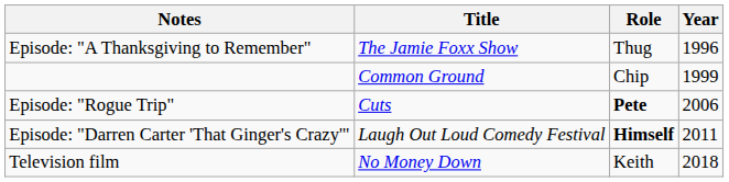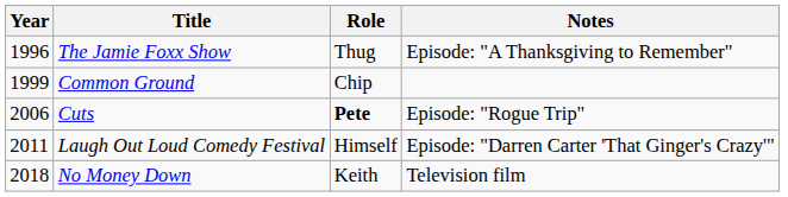 <table class="wikitable sortable">
 <tr>
-<th class="unsortable">Notes</th>
+<th>Year</th>
 <th>Title</th>
 <th>Role</th>
-<th>Year</th>
+<th class="unsortable">Notes</th>
 </tr>
 <tr>
-<td>Episode: "A Thanksgiving to Remember"</td>
+<td>1996</td>
 <td><em><a href='#'>The Jamie Foxx Show</a></em></td>
 <td>Thug</td>
-<td>1996</td>
+<td>Episode: "A Thanksgiving to Remember"</td>
 </tr>
 <tr>
-<td></td>
+<td>1999</td>
 <td><em><a href='#'>Common Ground</a></em></td>
 <td>Chip</td>
-<td>1999</td>
+<td></td>
 </tr>
 <tr>
-<td>Episode: "Rogue Trip"</td>
+<td>2006</td>
 <td><em><a href='#'>Cuts</a></em></td>
 <td><strong>Pete</strong></td>
-<td>2006</td>
+<td>Episode: "Rogue Trip"</td>
 </tr>
 <tr>
+<td>2011</td>
+<td><em>Laugh Out Loud Comedy Festival</em></td>
+<td>Himself</td>
 <td>Episode: "Darren Carter 'That Ginger's Crazy'"</td>
-<td><em>Laugh Out Loud Comedy Festival</em></td>
-<td><strong>Himself</strong></td>
-<td>2011</td>
 </tr>
 <tr>
-<td>Television film</td>
+<td>2018</td>
 <td><em><a href='#'>No Money Down</a></em></td>
 <td>Keith</td>
-<td>2018</td>
+<td>Television film</td>
 </tr>
 </table>
